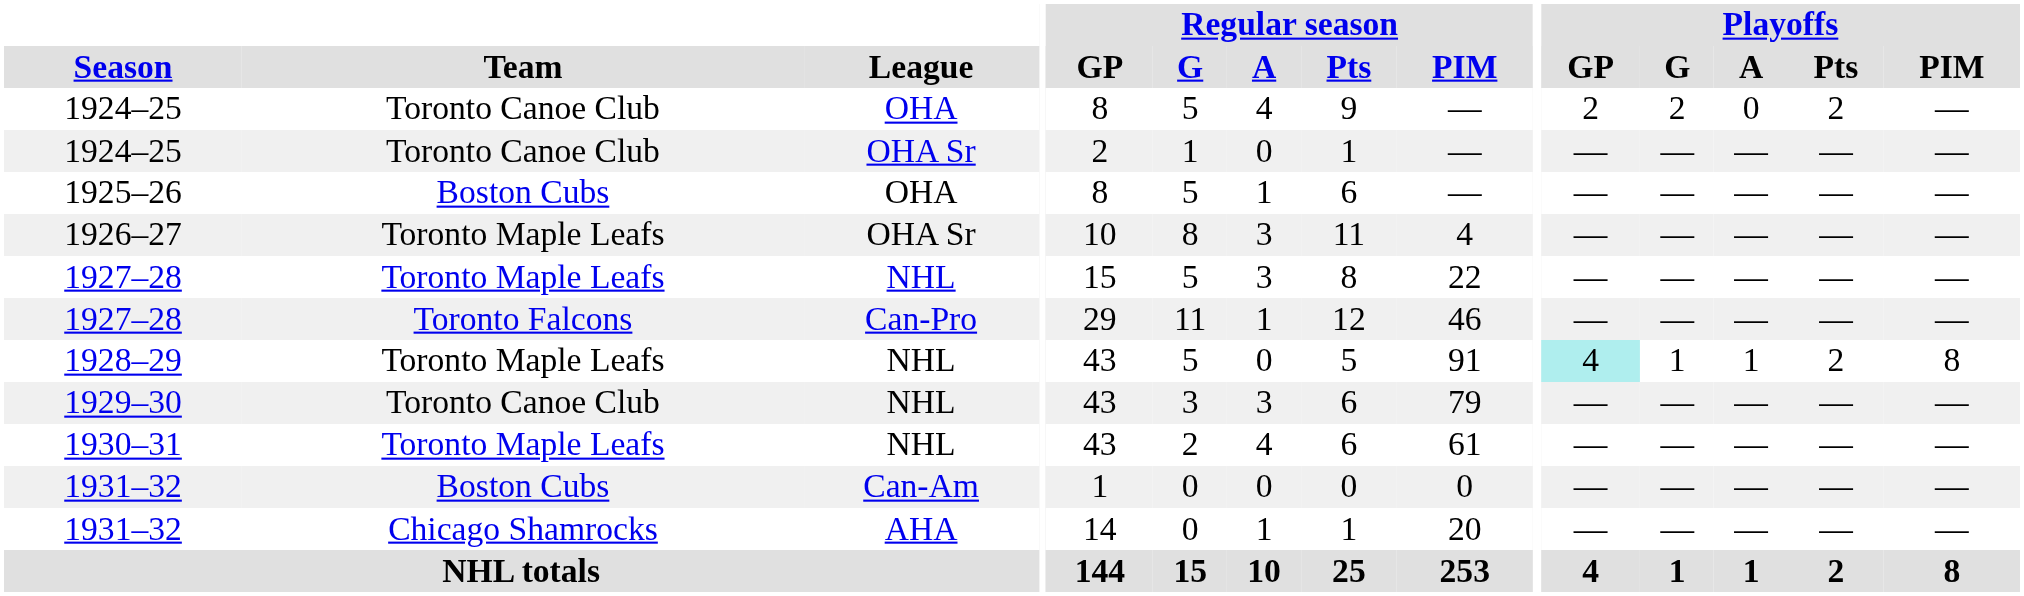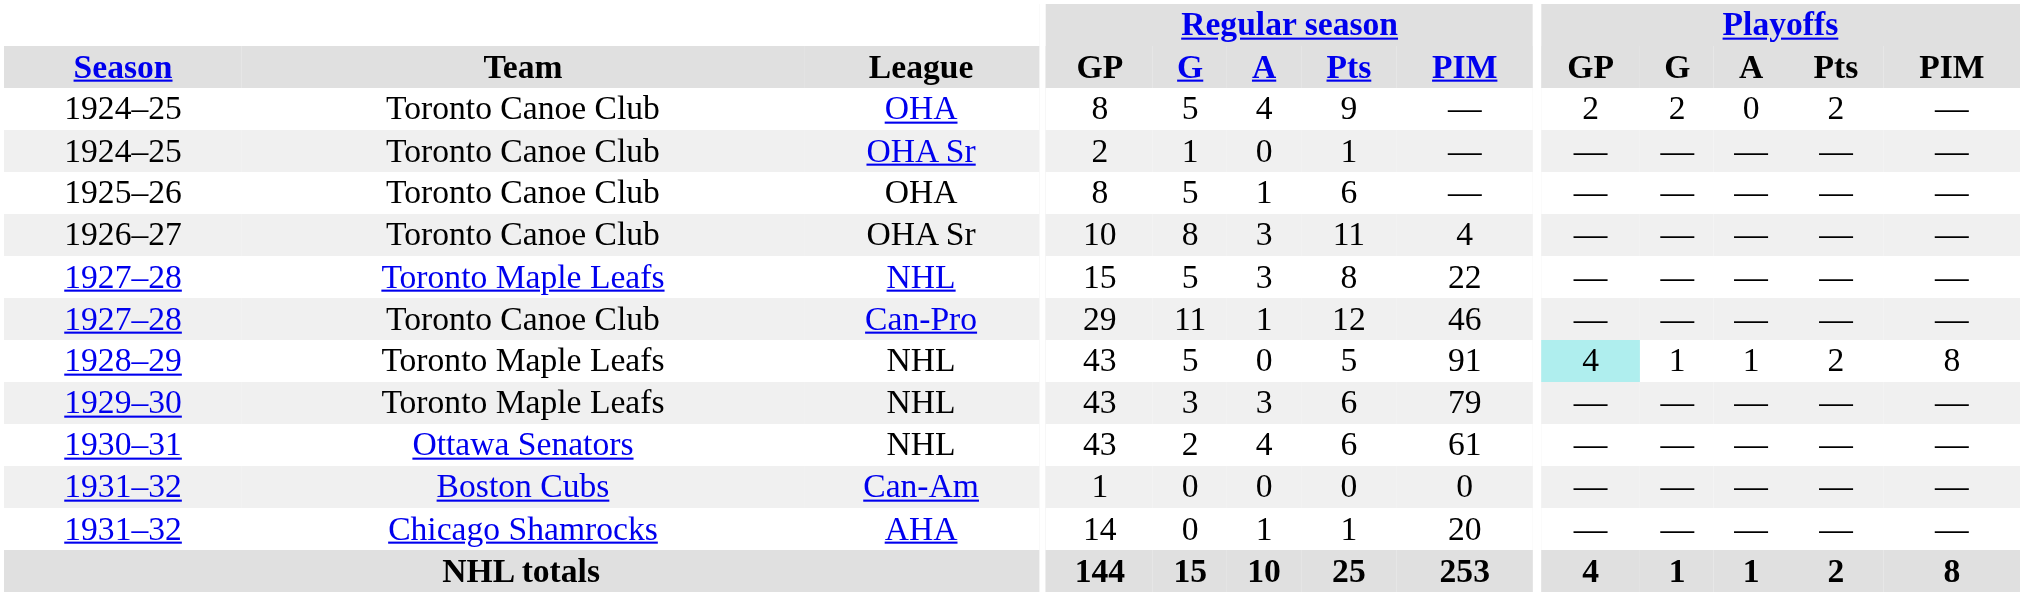 <table border="0" cellpadding="1" cellspacing="0" style="text-align:center; width:60em">
 <tr bgcolor="#e0e0e0">
 <th colspan="3" bgcolor="#ffffff"></th>
 <th rowspan="100" bgcolor="#ffffff"></th>
 <th colspan="5"><a href='#'>Regular season</a></th>
 <th rowspan="100" bgcolor="#ffffff"></th>
 <th colspan="5"><a href='#'>Playoffs</a></th>
 </tr>
 <tr bgcolor="#e0e0e0">
 <th><a href='#'>Season</a></th>
 <th>Team</th>
 <th>League</th>
 <th>GP</th>
 <th><a href='#'>G</a></th>
 <th><a href='#'>A</a></th>
 <th><a href='#'>Pts</a></th>
 <th><a href='#'>PIM</a></th>
 <th>GP</th>
 <th>G</th>
 <th>A</th>
 <th>Pts</th>
 <th>PIM</th>
 </tr>
 <tr>
 <td>1924–25</td>
 <td>Toronto Canoe Club</td>
 <td><a href='#'>OHA</a></td>
 <td>8</td>
 <td>5</td>
 <td>4</td>
 <td>9</td>
 <td>—</td>
 <td>2</td>
 <td>2</td>
 <td>0</td>
 <td>2</td>
 <td>—</td>
 </tr>
 <tr bgcolor="#f0f0f0">
 <td>1924–25</td>
 <td>Toronto Canoe Club</td>
 <td><a href='#'>OHA Sr</a></td>
 <td>2</td>
 <td>1</td>
 <td>0</td>
 <td>1</td>
 <td>—</td>
 <td>—</td>
 <td>—</td>
 <td>—</td>
 <td>—</td>
 <td>—</td>
 </tr>
 <tr>
 <td>1925–26</td>
-<td><a href='#'>Boston Cubs</a></td>
+<td>Toronto Canoe Club</td>
 <td>OHA</td>
 <td>8</td>
 <td>5</td>
 <td>1</td>
 <td>6</td>
 <td>—</td>
 <td>—</td>
 <td>—</td>
 <td>—</td>
 <td>—</td>
 <td>—</td>
 </tr>
 <tr bgcolor="#f0f0f0">
 <td>1926–27</td>
-<td>Toronto Maple Leafs</td>
+<td>Toronto Canoe Club</td>
 <td>OHA Sr</td>
 <td>10</td>
 <td>8</td>
 <td>3</td>
 <td>11</td>
 <td>4</td>
 <td>—</td>
 <td>—</td>
 <td>—</td>
 <td>—</td>
 <td>—</td>
 </tr>
 <tr>
 <td><a href='#'>1927–28</a></td>
 <td><a href='#'>Toronto Maple Leafs</a></td>
 <td><a href='#'>NHL</a></td>
 <td>15</td>
 <td>5</td>
 <td>3</td>
 <td>8</td>
 <td>22</td>
 <td>—</td>
 <td>—</td>
 <td>—</td>
 <td>—</td>
 <td>—</td>
 </tr>
 <tr bgcolor="#f0f0f0">
 <td><a href='#'>1927–28</a></td>
-<td><a href='#'>Toronto Falcons</a></td>
+<td>Toronto Canoe Club</td>
 <td><a href='#'>Can-Pro</a></td>
 <td>29</td>
 <td>11</td>
 <td>1</td>
 <td>12</td>
 <td>46</td>
 <td>—</td>
 <td>—</td>
 <td>—</td>
 <td>—</td>
 <td>—</td>
 </tr>
 <tr>
 <td><a href='#'>1928–29</a></td>
 <td>Toronto Maple Leafs</td>
 <td>NHL</td>
 <td>43</td>
 <td>5</td>
 <td>0</td>
 <td>5</td>
 <td>91</td>
 <td style="background: paleturquoise;">4</td>
 <td>1</td>
 <td>1</td>
 <td>2</td>
 <td>8</td>
 </tr>
 <tr bgcolor="#f0f0f0">
 <td><a href='#'>1929–30</a></td>
-<td>Toronto Canoe Club</td>
+<td>Toronto Maple Leafs</td>
 <td>NHL</td>
 <td>43</td>
 <td>3</td>
 <td>3</td>
 <td>6</td>
 <td>79</td>
 <td>—</td>
 <td>—</td>
 <td>—</td>
 <td>—</td>
 <td>—</td>
 </tr>
 <tr>
 <td><a href='#'>1930–31</a></td>
-<td><a href='#'>Toronto Maple Leafs</a></td>
+<td><a href='#'>Ottawa Senators</a></td>
 <td>NHL</td>
 <td>43</td>
 <td>2</td>
 <td>4</td>
 <td>6</td>
 <td>61</td>
 <td>—</td>
 <td>—</td>
 <td>—</td>
 <td>—</td>
 <td>—</td>
 </tr>
 <tr bgcolor="#f0f0f0">
 <td><a href='#'>1931–32</a></td>
 <td><a href='#'>Boston Cubs</a></td>
 <td><a href='#'>Can-Am</a></td>
 <td>1</td>
 <td>0</td>
 <td>0</td>
 <td>0</td>
 <td>0</td>
 <td>—</td>
 <td>—</td>
 <td>—</td>
 <td>—</td>
 <td>—</td>
 </tr>
 <tr>
 <td><a href='#'>1931–32</a></td>
 <td><a href='#'>Chicago Shamrocks</a></td>
 <td><a href='#'>AHA</a></td>
 <td>14</td>
 <td>0</td>
 <td>1</td>
 <td>1</td>
 <td>20</td>
 <td>—</td>
 <td>—</td>
 <td>—</td>
 <td>—</td>
 <td>—</td>
 </tr>
 <tr bgcolor="#e0e0e0">
 <th colspan="3">NHL totals</th>
 <th>144</th>
 <th>15</th>
 <th>10</th>
 <th>25</th>
 <th>253</th>
 <th>4</th>
 <th>1</th>
 <th>1</th>
 <th>2</th>
 <th>8</th>
 </tr>
 </table>
